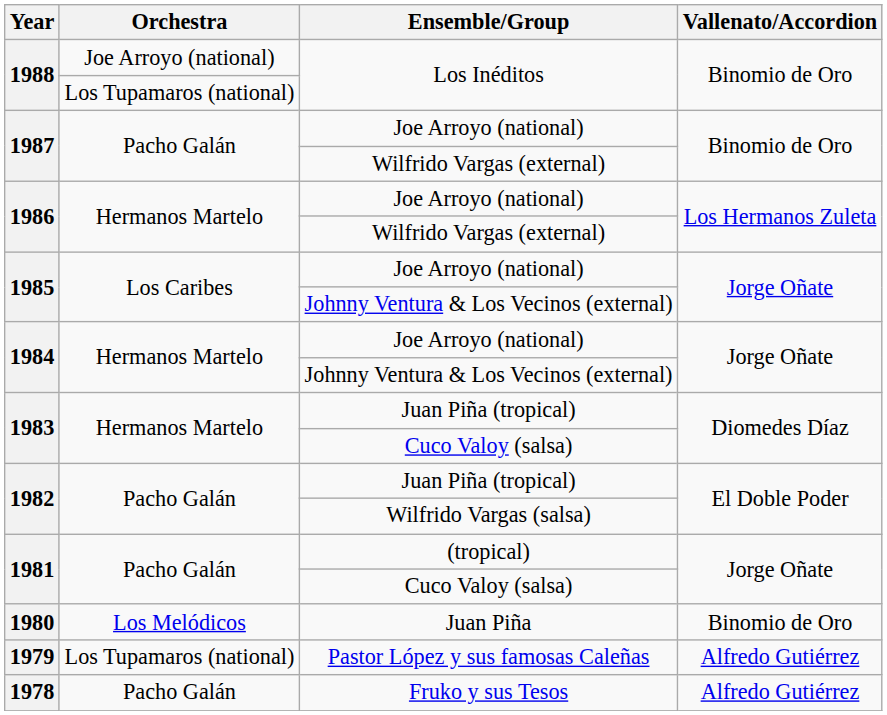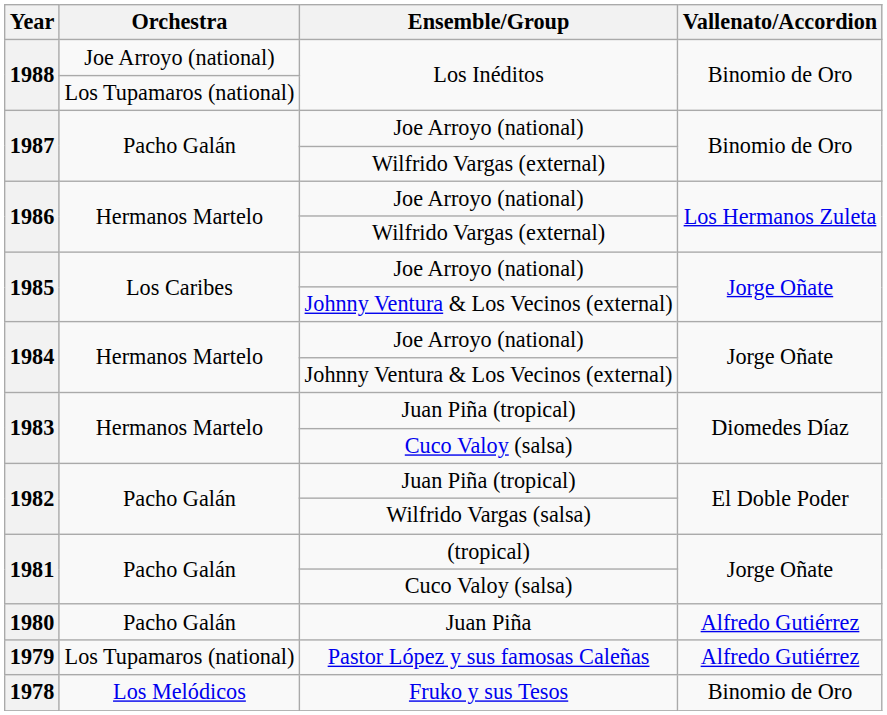 <table class="wikitable" style="text-align:center;">
 <tr>
 <th>Year</th>
 <th>Orchestra</th>
 <th>Ensemble/Group</th>
 <th>Vallenato/Accordion</th>
 </tr>
 <tr>
 <th rowspan="2">1988</th>
 <td>Joe Arroyo (national)</td>
 <td rowspan="2">Los Inéditos</td>
 <td rowspan="2">Binomio de Oro</td>
 </tr>
 <tr>
 <td>Los Tupamaros (national)</td>
 </tr>
 <tr>
 <th rowspan="2">1987</th>
 <td rowspan="2">Pacho Galán</td>
 <td>Joe Arroyo (national)</td>
 <td rowspan="2">Binomio de Oro</td>
 </tr>
 <tr>
 <td>Wilfrido Vargas (external)</td>
 </tr>
 <tr>
 <th rowspan="2">1986</th>
 <td rowspan="2">Hermanos Martelo</td>
 <td>Joe Arroyo (national)</td>
 <td rowspan="2"><a href='#'>Los Hermanos Zuleta</a></td>
 </tr>
 <tr>
 <td>Wilfrido Vargas (external)</td>
 </tr>
 <tr>
 <th rowspan="2">1985</th>
 <td rowspan="2">Los Caribes</td>
 <td>Joe Arroyo (national)</td>
 <td rowspan="2"><a href='#'>Jorge Oñate</a></td>
 </tr>
 <tr>
 <td><a href='#'>Johnny Ventura</a> & Los Vecinos (external)</td>
 </tr>
 <tr>
 <th rowspan="2">1984</th>
 <td rowspan="2">Hermanos Martelo</td>
 <td>Joe Arroyo (national)</td>
 <td rowspan="2">Jorge Oñate</td>
 </tr>
 <tr>
 <td>Johnny Ventura & Los Vecinos (external)</td>
 </tr>
 <tr>
 <th rowspan="2">1983</th>
 <td rowspan="2">Hermanos Martelo</td>
 <td>Juan Piña (tropical)</td>
 <td rowspan="2">Diomedes Díaz</td>
 </tr>
 <tr>
 <td><a href='#'>Cuco Valoy</a> (salsa)</td>
 </tr>
 <tr>
 <th rowspan="2">1982</th>
 <td rowspan="2">Pacho Galán</td>
 <td>Juan Piña (tropical)</td>
 <td rowspan="2">El Doble Poder</td>
 </tr>
 <tr>
 <td>Wilfrido Vargas (salsa)</td>
 </tr>
 <tr>
 <th rowspan="2">1981</th>
 <td rowspan="2">Pacho Galán</td>
 <td> (tropical)</td>
 <td rowspan="2">Jorge Oñate</td>
 </tr>
 <tr>
 <td>Cuco Valoy (salsa)</td>
 </tr>
 <tr>
 <th>1980</th>
-<td><a href='#'>Los Melódicos</a></td>
+<td>Pacho Galán</td>
 <td>Juan Piña</td>
-<td>Binomio de Oro</td>
+<td><a href='#'>Alfredo Gutiérrez</a></td>
 </tr>
 <tr>
 <th>1979</th>
 <td>Los Tupamaros (national)</td>
 <td><a href='#'>Pastor López y sus famosas Caleñas</a></td>
 <td><a href='#'>Alfredo Gutiérrez</a></td>
 </tr>
 <tr>
 <th>1978</th>
-<td>Pacho Galán</td>
+<td><a href='#'>Los Melódicos</a></td>
 <td><a href='#'>Fruko y sus Tesos</a></td>
-<td><a href='#'>Alfredo Gutiérrez</a></td>
+<td>Binomio de Oro</td>
 </tr>
 </table>
